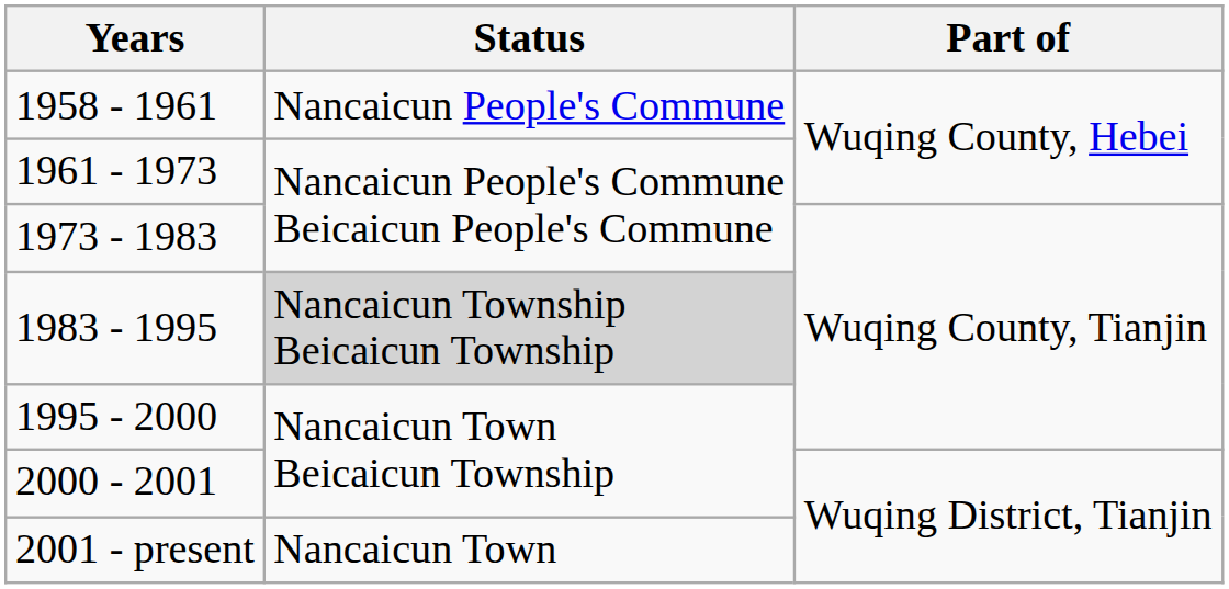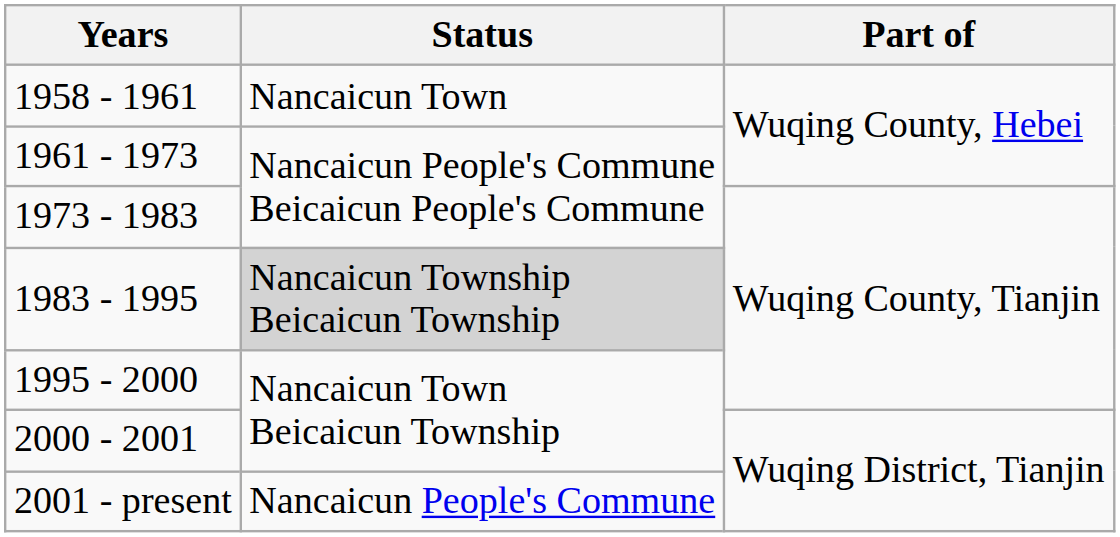 <table class="wikitable">
 <tr>
 <th>Years</th>
 <th>Status</th>
 <th>Part of</th>
 </tr>
 <tr>
 <td>1958 - 1961</td>
-<td>Nancaicun <a href='#'>People's Commune</a></td>
+<td>Nancaicun Town</td>
 <td rowspan="2">Wuqing County, <a href='#'>Hebei</a></td>
 </tr>
 <tr>
 <td>1961 - 1973</td>
 <td rowspan="2">Nancaicun People's Commune<br>Beicaicun People's Commune</td>
 </tr>
 <tr>
 <td>1973 - 1983</td>
 <td rowspan="3">Wuqing County, Tianjin</td>
 </tr>
 <tr>
 <td>1983 - 1995</td>
 <td style="background: lightgrey;">Nancaicun Township<br>Beicaicun Township</td>
 </tr>
 <tr>
 <td>1995 - 2000</td>
 <td rowspan="2">Nancaicun Town<br>Beicaicun Township</td>
 </tr>
 <tr>
 <td>2000 - 2001</td>
 <td rowspan="2">Wuqing District, Tianjin</td>
 </tr>
 <tr>
 <td>2001 - present</td>
-<td>Nancaicun Town</td>
+<td>Nancaicun <a href='#'>People's Commune</a></td>
 </tr>
 </table>
